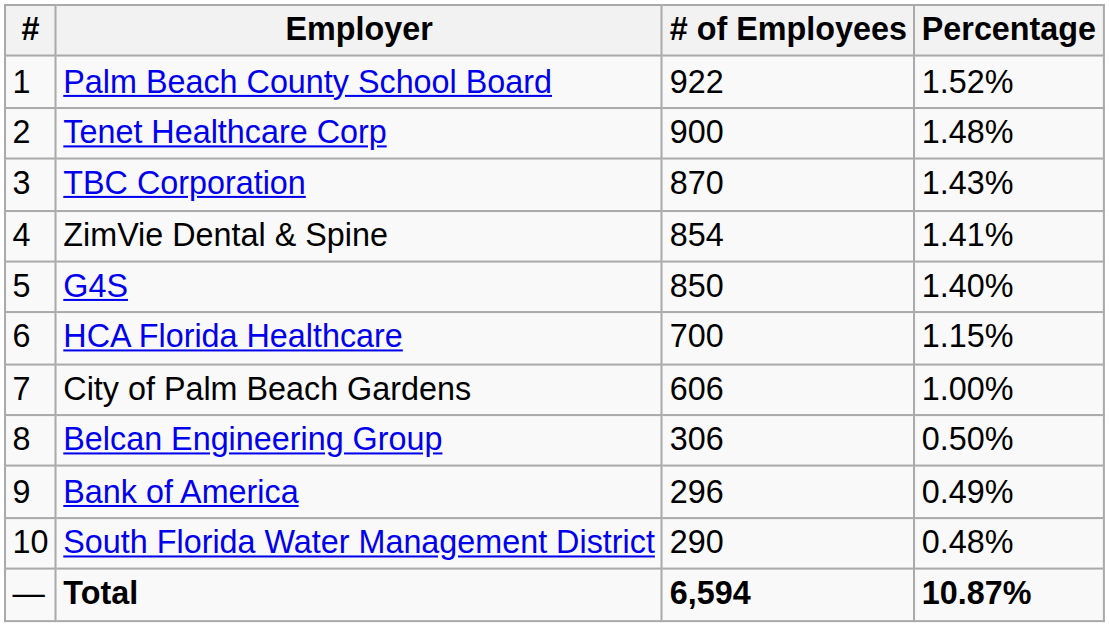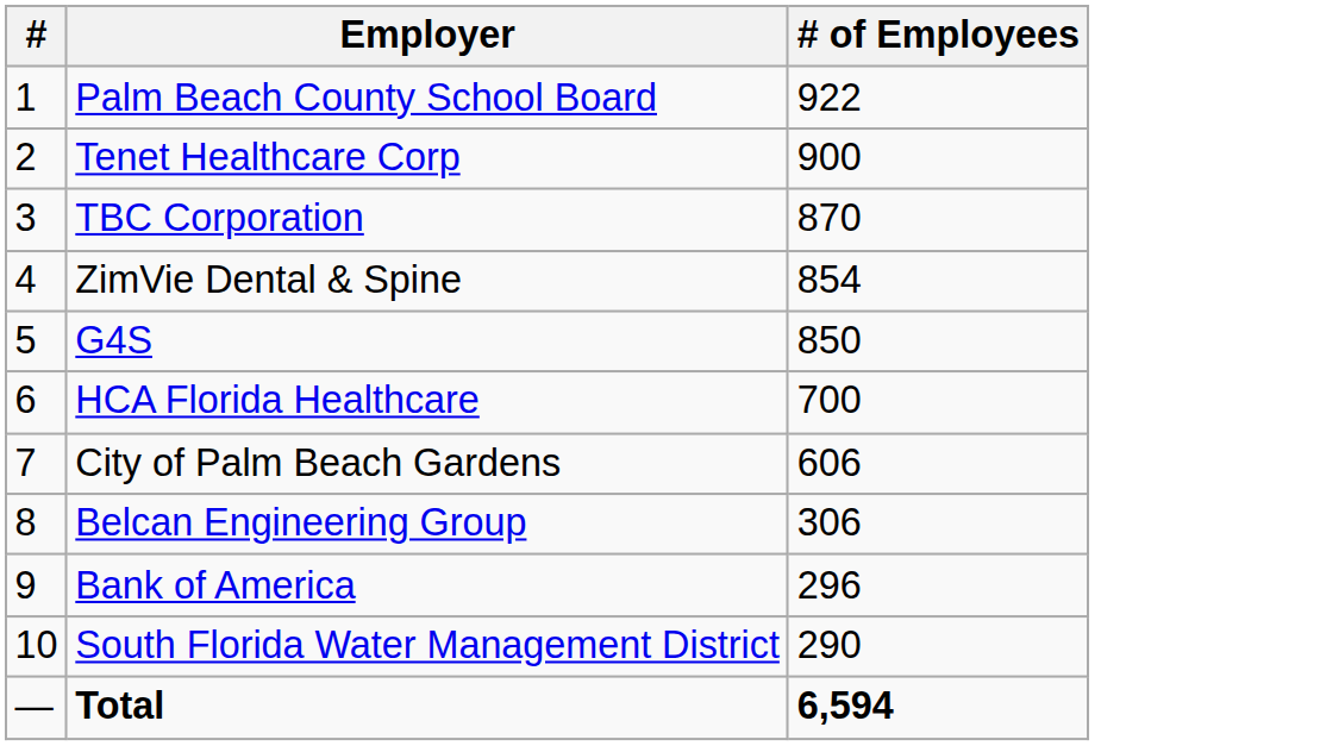 <table class="wikitable">
 <tr>
 <th>#</th>
 <th>Employer</th>
 <th># of Employees</th>
-<th>Percentage</th>
 </tr>
 <tr>
 <td>1</td>
 <td><a href='#'>Palm Beach County School Board</a></td>
 <td>922</td>
-<td>1.52%</td>
 </tr>
 <tr>
 <td>2</td>
 <td><a href='#'>Tenet Healthcare Corp</a></td>
 <td>900</td>
-<td>1.48%</td>
 </tr>
 <tr>
 <td>3</td>
 <td><a href='#'>TBC Corporation</a></td>
 <td>870</td>
-<td>1.43%</td>
 </tr>
 <tr>
 <td>4</td>
 <td>ZimVie Dental & Spine</td>
 <td>854</td>
-<td>1.41%</td>
 </tr>
 <tr>
 <td>5</td>
 <td><a href='#'>G4S</a></td>
 <td>850</td>
-<td>1.40%</td>
 </tr>
 <tr>
 <td>6</td>
 <td><a href='#'>HCA Florida Healthcare</a></td>
 <td>700</td>
-<td>1.15%</td>
 </tr>
 <tr>
 <td>7</td>
 <td>City of Palm Beach Gardens</td>
 <td>606</td>
-<td>1.00%</td>
 </tr>
 <tr>
 <td>8</td>
 <td><a href='#'>Belcan Engineering Group</a></td>
 <td>306</td>
-<td>0.50%</td>
 </tr>
 <tr>
 <td>9</td>
 <td><a href='#'>Bank of America</a></td>
 <td>296</td>
-<td>0.49%</td>
 </tr>
 <tr>
 <td>10</td>
 <td><a href='#'>South Florida Water Management District</a></td>
 <td>290</td>
-<td>0.48%</td>
 </tr>
 <tr>
 <td>—</td>
 <td><strong>Total</strong></td>
 <td><strong>6,594</strong></td>
-<td><strong>10.87%</strong></td>
 </tr>
 </table>
